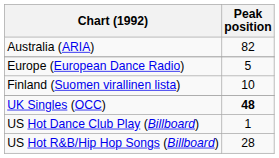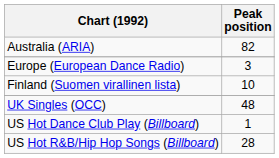 <table class="wikitable sortable">
 <tr>
 <th>Chart (1992)</th>
 <th>Peak<br>position</th>
 </tr>
 <tr>
 <td>Australia (<a href='#'>ARIA</a>)</td>
 <td align="center">82</td>
 </tr>
 <tr>
 </tr>
 <tr>
 </tr>
 <tr>
 <td>Europe (<a href='#'>European Dance Radio</a>)</td>
-<td align="center">5</td>
+<td align="center">3</td>
 </tr>
 <tr>
 <td>Finland (<a href='#'>Suomen virallinen lista</a>)</td>
 <td align="center">10</td>
 </tr>
 <tr>
 </tr>
 <tr>
 </tr>
 <tr>
 </tr>
 <tr>
 </tr>
 <tr>
 </tr>
 <tr>
 <td><a href='#'>UK Singles</a> (<a href='#'>OCC</a>)</td>
-<td align="center"><strong>48</strong></td>
+<td align="center">48</td>
 </tr>
 <tr>
 <td>US <a href='#'>Hot Dance Club Play</a> (<em><a href='#'>Billboard</a></em>)</td>
 <td align="center">1</td>
 </tr>
 <tr>
 <td>US <a href='#'>Hot R&B/Hip Hop Songs</a> (<em><a href='#'>Billboard</a></em>)</td>
 <td align="center">28</td>
 </tr>
 </table>
